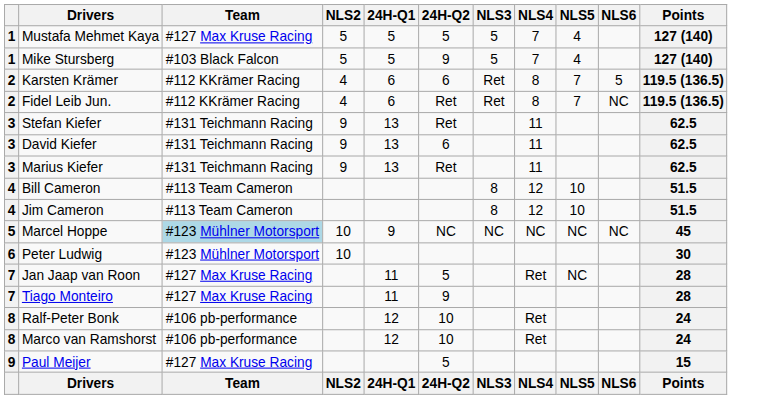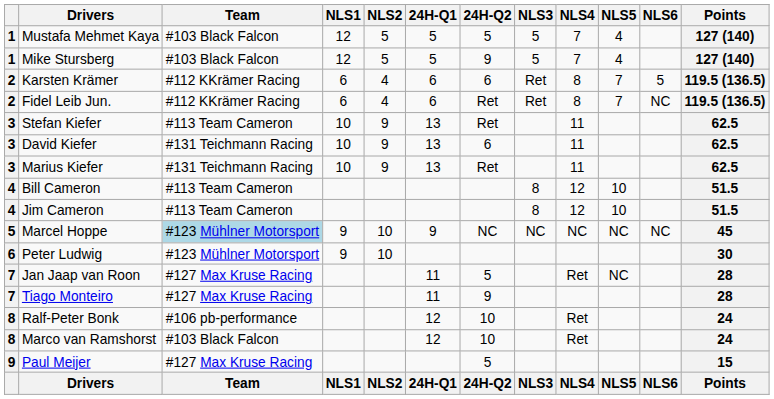 <table class="wikitable" style="font-size:85%; text-align:center;">
 <tr>
 <th></th>
 <th>Drivers</th>
 <th>Team</th>
+<th>NLS1</th>
 <th>NLS2</th>
 <th>24H-Q1</th>
 <th>24H-Q2</th>
 <th>NLS3</th>
 <th>NLS4</th>
 <th>NLS5</th>
 <th>NLS6</th>
 <th>Points</th>
 </tr>
 <tr>
 <th>1</th>
 <td align="left"> Mustafa Mehmet Kaya</td>
-<td align="left"> #127 <a href='#'>Max Kruse Racing</a></td>
+<td align="left"> #103 Black Falcon</td>
+<td> 12</td>
 <td> 5</td>
 <td> 5</td>
 <td> 5</td>
 <td> 5</td>
 <td> 7</td>
 <td> 4</td>
 <td></td>
 <th>127 (140)</th>
 </tr>
 <tr>
 <th>1</th>
 <td align="left"> Mike Stursberg</td>
 <td align="left"> #103 Black Falcon</td>
+<td> 12</td>
 <td> 5</td>
 <td> 5</td>
 <td> 9</td>
 <td> 5</td>
 <td> 7</td>
 <td> 4</td>
 <td></td>
 <th>127 (140)</th>
 </tr>
 <tr>
 <th>2</th>
 <td align="left"> Karsten Krämer</td>
 <td align="left"> #112 KKrämer Racing</td>
+<td> 6</td>
 <td> 4</td>
 <td> 6</td>
 <td> 6</td>
 <td> Ret</td>
 <td> 8</td>
 <td> 7</td>
 <td> 5</td>
 <th>119.5 (136.5)</th>
 </tr>
 <tr>
 <th>2</th>
 <td align="left"> Fidel Leib Jun.</td>
 <td align="left"> #112 KKrämer Racing</td>
+<td> 6</td>
 <td> 4</td>
 <td> 6</td>
 <td> Ret</td>
 <td> Ret</td>
 <td> 8</td>
 <td> 7</td>
 <td> NC</td>
 <th>119.5 (136.5)</th>
 </tr>
 <tr>
 <th>3</th>
 <td align="left"> Stefan Kiefer</td>
-<td align="left"> #131 Teichmann Racing</td>
+<td align="left"> #113 Team Cameron</td>
+<td> 10</td>
 <td> 9</td>
 <td> 13</td>
 <td> Ret</td>
 <td></td>
 <td> 11</td>
 <td></td>
 <td></td>
 <th>62.5</th>
 </tr>
 <tr>
 <th>3</th>
 <td align="left"> David Kiefer</td>
 <td align="left"> #131 Teichmann Racing</td>
+<td> 10</td>
 <td> 9</td>
 <td> 13</td>
 <td> 6</td>
 <td></td>
 <td> 11</td>
 <td></td>
 <td></td>
 <th>62.5</th>
 </tr>
 <tr>
 <th>3</th>
 <td align="left"> Marius Kiefer</td>
 <td align="left"> #131 Teichmann Racing</td>
+<td> 10</td>
 <td> 9</td>
 <td> 13</td>
 <td> Ret</td>
 <td></td>
 <td> 11</td>
 <td></td>
 <td></td>
 <th>62.5</th>
 </tr>
 <tr>
 <th>4</th>
 <td align="left"> Bill Cameron</td>
 <td align="left"> #113 Team Cameron</td>
 <td></td>
 <td></td>
 <td></td>
+<td></td>
 <td> 8</td>
 <td> 12</td>
 <td> 10</td>
 <td></td>
 <th>51.5</th>
 </tr>
 <tr>
 <th>4</th>
 <td align="left"> Jim Cameron</td>
 <td align="left"> #113 Team Cameron</td>
 <td></td>
 <td></td>
 <td></td>
+<td></td>
 <td> 8</td>
 <td> 12</td>
 <td> 10</td>
 <td></td>
 <th>51.5</th>
 </tr>
 <tr>
 <th>5</th>
 <td align="left"> Marcel Hoppe</td>
 <td align="left" style="background: lightblue;"> #123 <a href='#'>Mühlner Motorsport</a></td>
+<td> 9</td>
 <td> 10</td>
 <td> 9</td>
 <td> NC</td>
 <td> NC</td>
 <td> NC</td>
 <td> NC</td>
 <td> NC</td>
 <th>45</th>
 </tr>
 <tr>
 <th>6</th>
 <td align="left"> Peter Ludwig</td>
 <td align="left"> #123 <a href='#'>Mühlner Motorsport</a></td>
+<td> 9</td>
 <td> 10</td>
 <td></td>
 <td></td>
 <td></td>
 <td></td>
 <td></td>
 <td></td>
 <th>30</th>
 </tr>
 <tr>
 <th>7</th>
 <td align="left"> Jan Jaap van Roon</td>
 <td align="left"> #127 <a href='#'>Max Kruse Racing</a></td>
 <td></td>
+<td></td>
 <td> 11</td>
 <td> 5</td>
 <td></td>
 <td> Ret</td>
 <td> NC</td>
 <td></td>
 <th>28</th>
 </tr>
 <tr>
 <th>7</th>
 <td align="left"> <a href='#'>Tiago Monteiro</a></td>
 <td align="left"> #127 <a href='#'>Max Kruse Racing</a></td>
+<td></td>
 <td></td>
 <td> 11</td>
 <td> 9</td>
 <td></td>
 <td></td>
 <td></td>
 <td></td>
 <th>28</th>
 </tr>
 <tr>
 <th>8</th>
 <td align="left"> Ralf-Peter Bonk</td>
 <td align="left"> #106 pb-performance</td>
 <td></td>
+<td></td>
 <td> 12</td>
 <td> 10</td>
 <td></td>
 <td> Ret</td>
 <td></td>
 <td></td>
 <th>24</th>
 </tr>
 <tr>
 <th>8</th>
 <td align="left"> Marco van Ramshorst</td>
-<td align="left"> #106 pb-performance</td>
+<td align="left"> #103 Black Falcon</td>
+<td></td>
 <td></td>
 <td> 12</td>
 <td> 10</td>
 <td></td>
 <td> Ret</td>
 <td></td>
 <td></td>
 <th>24</th>
 </tr>
 <tr>
 <th>9</th>
 <td align="left"> <a href='#'>Paul Meijer</a></td>
 <td align="left"> #127 <a href='#'>Max Kruse Racing</a></td>
 <td></td>
 <td></td>
+<td></td>
 <td> 5</td>
 <td></td>
 <td></td>
 <td></td>
 <td></td>
 <th>15</th>
 </tr>
 <tr>
 <th></th>
 <th>Drivers</th>
 <th>Team</th>
+<th>NLS1</th>
 <th>NLS2</th>
 <th>24H-Q1</th>
 <th>24H-Q2</th>
 <th>NLS3</th>
 <th>NLS4</th>
 <th>NLS5</th>
 <th>NLS6</th>
 <th>Points</th>
 </tr>
 </table>
